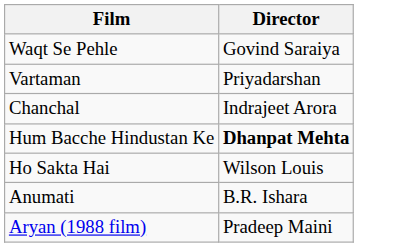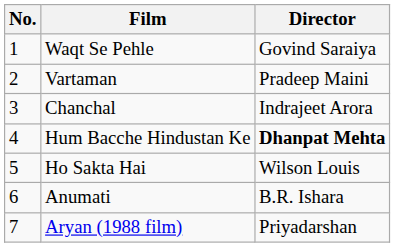 <table class="wikitable sortable">
 <tr>
+<th scope="col">No.</th>
 <th scope="col">Film</th>
 <th scope="col">Director</th>
 </tr>
 <tr>
+<td>1</td>
 <td scope="row">Waqt Se Pehle</td>
 <td>Govind Saraiya</td>
 </tr>
 <tr>
+<td>2</td>
 <td scope="row">Vartaman</td>
-<td>Priyadarshan</td>
+<td>Pradeep Maini</td>
 </tr>
 <tr>
+<td>3</td>
 <td scope="row">Chanchal</td>
 <td>Indrajeet Arora</td>
 </tr>
 <tr>
+<td>4</td>
 <td scope="row">Hum Bacche Hindustan Ke</td>
 <td><strong>Dhanpat Mehta</strong></td>
 </tr>
 <tr>
+<td>5</td>
 <td scope="row">Ho Sakta Hai</td>
 <td>Wilson Louis</td>
 </tr>
 <tr>
+<td>6</td>
 <td scope="row">Anumati</td>
 <td>B.R. Ishara</td>
 </tr>
 <tr>
+<td>7</td>
 <td scope="row"><a href='#'>Aryan (1988 film)</a></td>
-<td>Pradeep Maini</td>
+<td>Priyadarshan</td>
 </tr>
 </table>
